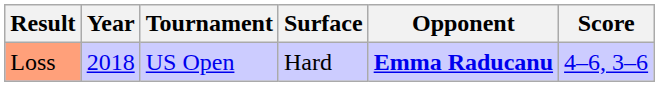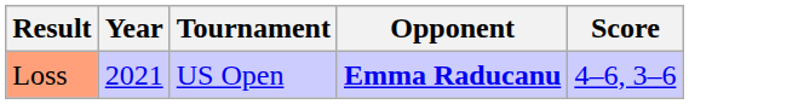 <table class="sortable wikitable">
 <tr>
 <th>Result</th>
 <th>Year</th>
 <th>Tournament</th>
-<th>Surface</th>
 <th>Opponent</th>
 <th class=unsortable>Score</th>
 </tr>
 <tr style=background:#ccf>
 <td bgcolor=#ffa07a>Loss</td>
-<td><a href='#'>2018</a></td>
+<td><a href='#'>2021</a></td>
 <td><a href='#'>US Open</a></td>
-<td>Hard</td>
 <td><strong> <a href='#'>Emma Raducanu</a></strong></td>
 <td><a href='#'>4–6, 3–6</a></td>
 </tr>
 </table>
